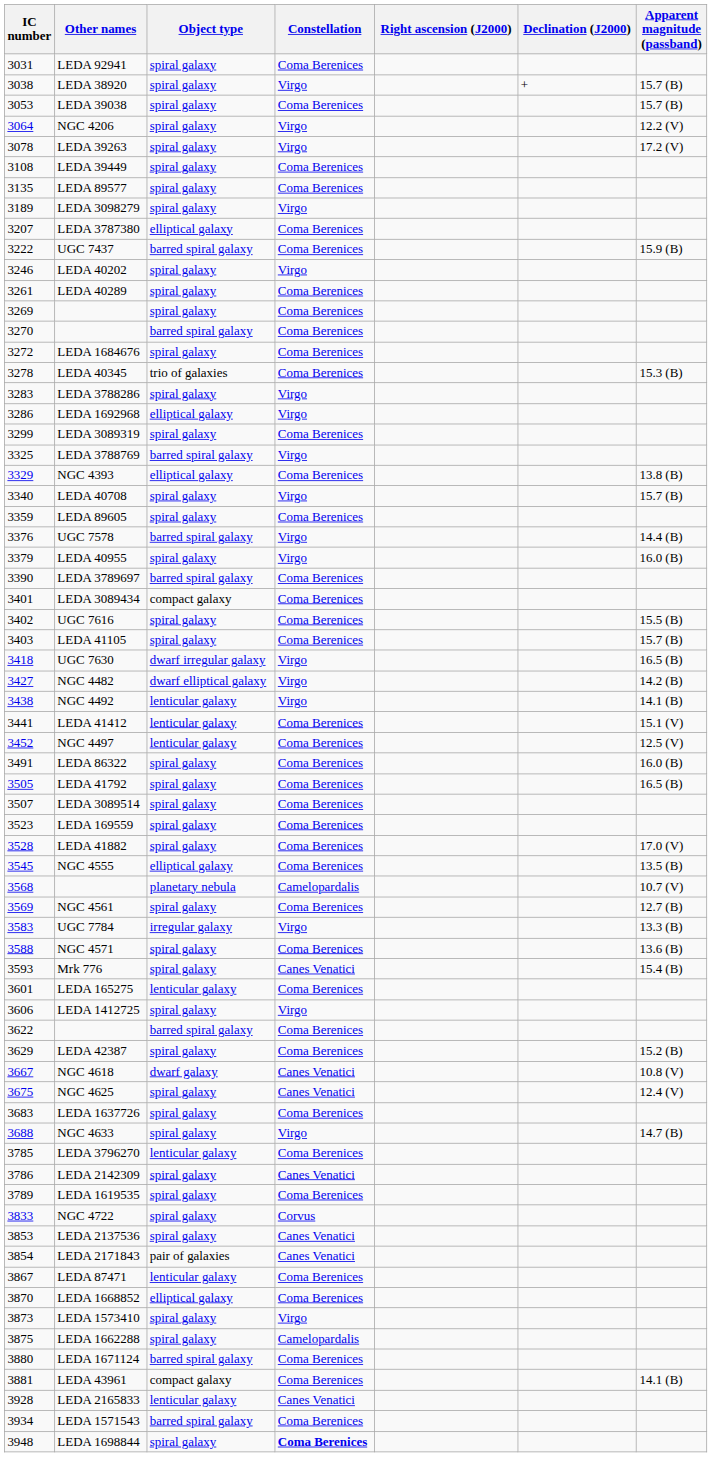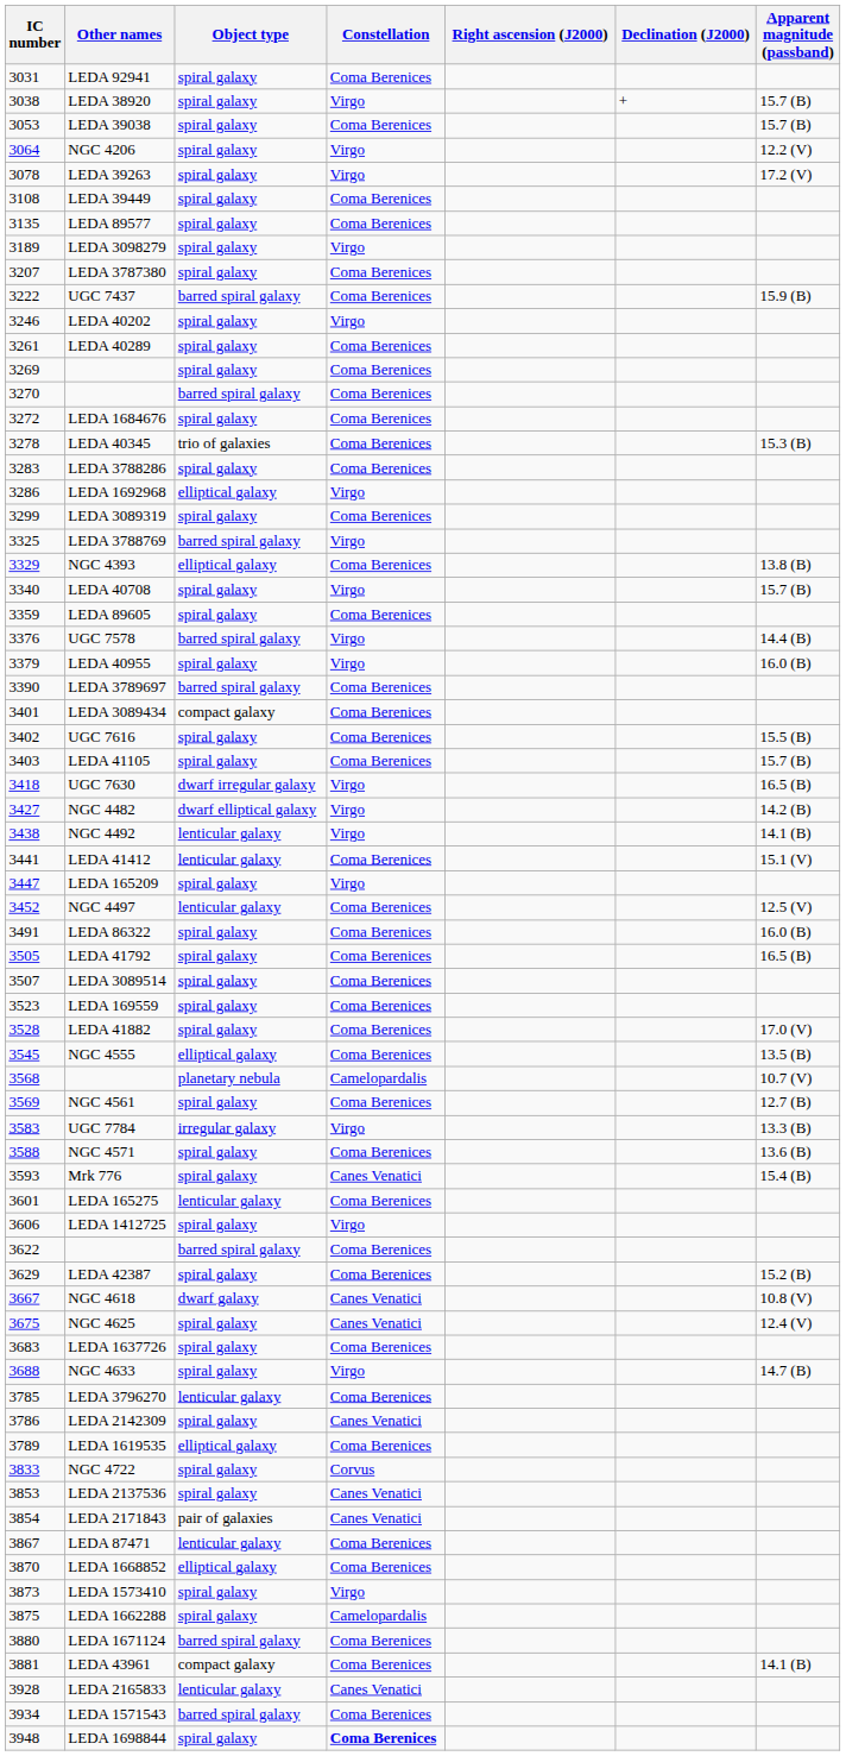 <table class="wikitable sortable">
 <tr>
 <th style="width: 5%;">IC number</th>
 <th><a href='#'>Other names</a></th>
 <th><a href='#'>Object type</a></th>
 <th><a href='#'>Constellation</a></th>
 <th><a href='#'>Right ascension</a> (<a href='#'>J2000</a>)</th>
 <th><a href='#'>Declination</a> (<a href='#'>J2000</a>)</th>
 <th style="width: 10%;"><a href='#'>Apparent magnitude</a> (<a href='#'>passband</a>)</th>
 </tr>
 <tr>
 <td>3031</td>
 <td>LEDA 92941</td>
 <td><a href='#'>spiral galaxy</a></td>
 <td><a href='#'>Coma Berenices</a></td>
 <td></td>
 <td></td>
 </tr>
 <tr>
 <td>3038</td>
 <td>LEDA 38920</td>
 <td><a href='#'>spiral galaxy</a></td>
 <td><a href='#'>Virgo</a></td>
 <td></td>
 <td>+</td>
 <td>15.7 (B)</td>
 </tr>
 <tr>
 <td>3053</td>
 <td>LEDA 39038</td>
 <td><a href='#'>spiral galaxy</a></td>
 <td><a href='#'>Coma Berenices</a></td>
 <td></td>
 <td></td>
 <td>15.7 (B)</td>
 </tr>
 <tr>
 <td><a href='#'>3064</a></td>
 <td>NGC 4206</td>
 <td><a href='#'>spiral galaxy</a></td>
 <td><a href='#'>Virgo</a></td>
 <td></td>
 <td></td>
 <td>12.2 (V)</td>
 </tr>
 <tr>
 <td>3078</td>
 <td>LEDA 39263</td>
 <td><a href='#'>spiral galaxy</a></td>
 <td><a href='#'>Virgo</a></td>
 <td></td>
 <td></td>
 <td>17.2 (V)</td>
 </tr>
 <tr>
 <td>3108</td>
 <td>LEDA 39449</td>
 <td><a href='#'>spiral galaxy</a></td>
 <td><a href='#'>Coma Berenices</a></td>
 <td></td>
 <td></td>
 <td></td>
 </tr>
 <tr>
 <td>3135</td>
 <td>LEDA 89577</td>
 <td><a href='#'>spiral galaxy</a></td>
 <td><a href='#'>Coma Berenices</a></td>
 <td></td>
 <td></td>
 <td></td>
 </tr>
 <tr>
 <td>3189</td>
 <td>LEDA 3098279</td>
 <td><a href='#'>spiral galaxy</a></td>
 <td><a href='#'>Virgo</a></td>
 <td></td>
 <td></td>
 <td></td>
 </tr>
 <tr>
 <td>3207</td>
 <td>LEDA 3787380</td>
-<td><a href='#'>elliptical galaxy</a></td>
+<td><a href='#'>spiral galaxy</a></td>
 <td><a href='#'>Coma Berenices</a></td>
 <td></td>
 <td></td>
 <td></td>
 </tr>
 <tr>
 <td>3222</td>
 <td>UGC 7437</td>
 <td><a href='#'>barred spiral galaxy</a></td>
 <td><a href='#'>Coma Berenices</a></td>
 <td></td>
 <td></td>
 <td>15.9 (B)</td>
 </tr>
 <tr>
 <td>3246</td>
 <td>LEDA 40202</td>
 <td><a href='#'>spiral galaxy</a></td>
 <td><a href='#'>Virgo</a></td>
 <td></td>
 <td></td>
 <td></td>
 </tr>
 <tr>
 <td>3261</td>
 <td>LEDA 40289</td>
 <td><a href='#'>spiral galaxy</a></td>
 <td><a href='#'>Coma Berenices</a></td>
 <td></td>
 <td></td>
 <td></td>
 </tr>
 <tr>
 <td>3269</td>
 <td></td>
 <td><a href='#'>spiral galaxy</a></td>
 <td><a href='#'>Coma Berenices</a></td>
 <td></td>
 <td></td>
 <td></td>
 </tr>
 <tr>
 <td>3270</td>
 <td></td>
 <td><a href='#'>barred spiral galaxy</a></td>
 <td><a href='#'>Coma Berenices</a></td>
 <td></td>
 <td></td>
 <td></td>
 </tr>
 <tr>
 <td>3272</td>
 <td>LEDA 1684676</td>
 <td><a href='#'>spiral galaxy</a></td>
 <td><a href='#'>Coma Berenices</a></td>
 <td></td>
 <td></td>
 <td></td>
 </tr>
 <tr>
 <td>3278</td>
 <td>LEDA 40345</td>
 <td>trio of galaxies</td>
 <td><a href='#'>Coma Berenices</a></td>
 <td></td>
 <td></td>
 <td>15.3 (B)</td>
 </tr>
 <tr>
 <td>3283</td>
 <td>LEDA 3788286</td>
 <td><a href='#'>spiral galaxy</a></td>
-<td><a href='#'>Virgo</a></td>
+<td><a href='#'>Coma Berenices</a></td>
 <td></td>
 <td></td>
 <td></td>
 </tr>
 <tr>
 <td>3286</td>
 <td>LEDA 1692968</td>
 <td><a href='#'>elliptical galaxy</a></td>
 <td><a href='#'>Virgo</a></td>
 <td></td>
 <td></td>
 <td></td>
 </tr>
 <tr>
 <td>3299</td>
 <td>LEDA 3089319</td>
 <td><a href='#'>spiral galaxy</a></td>
 <td><a href='#'>Coma Berenices</a></td>
 <td></td>
 <td></td>
 <td></td>
 </tr>
 <tr>
 <td>3325</td>
 <td>LEDA 3788769</td>
 <td><a href='#'>barred spiral galaxy</a></td>
 <td><a href='#'>Virgo</a></td>
 <td></td>
 <td></td>
 <td></td>
 </tr>
 <tr>
 <td><a href='#'>3329</a></td>
 <td>NGC 4393</td>
 <td><a href='#'>elliptical galaxy</a></td>
 <td><a href='#'>Coma Berenices</a></td>
 <td></td>
 <td></td>
 <td>13.8 (B)</td>
 </tr>
 <tr>
 <td>3340</td>
 <td>LEDA 40708</td>
 <td><a href='#'>spiral galaxy</a></td>
 <td><a href='#'>Virgo</a></td>
 <td></td>
 <td></td>
 <td>15.7 (B)</td>
 </tr>
 <tr>
 <td>3359</td>
 <td>LEDA 89605</td>
 <td><a href='#'>spiral galaxy</a></td>
 <td><a href='#'>Coma Berenices</a></td>
 <td></td>
 <td></td>
 <td></td>
 </tr>
 <tr>
 <td>3376</td>
 <td>UGC 7578</td>
 <td><a href='#'>barred spiral galaxy</a></td>
 <td><a href='#'>Virgo</a></td>
 <td></td>
 <td></td>
 <td>14.4 (B)</td>
 </tr>
 <tr>
 <td>3379</td>
 <td>LEDA 40955</td>
 <td><a href='#'>spiral galaxy</a></td>
 <td><a href='#'>Virgo</a></td>
 <td></td>
 <td></td>
 <td>16.0 (B)</td>
 </tr>
 <tr>
 <td>3390</td>
 <td>LEDA 3789697</td>
 <td><a href='#'>barred spiral galaxy</a></td>
 <td><a href='#'>Coma Berenices</a></td>
 <td></td>
 <td></td>
 <td></td>
 </tr>
 <tr>
 <td>3401</td>
 <td>LEDA 3089434</td>
 <td>compact galaxy</td>
 <td><a href='#'>Coma Berenices</a></td>
 <td></td>
 <td></td>
 <td></td>
 </tr>
 <tr>
 <td>3402</td>
 <td>UGC 7616</td>
 <td><a href='#'>spiral galaxy</a></td>
 <td><a href='#'>Coma Berenices</a></td>
 <td></td>
 <td></td>
 <td>15.5 (B)</td>
 </tr>
 <tr>
 <td>3403</td>
 <td>LEDA 41105</td>
 <td><a href='#'>spiral galaxy</a></td>
 <td><a href='#'>Coma Berenices</a></td>
 <td></td>
 <td></td>
 <td>15.7 (B)</td>
 </tr>
 <tr>
 <td><a href='#'>3418</a></td>
 <td>UGC 7630</td>
 <td><a href='#'>dwarf irregular galaxy</a></td>
 <td><a href='#'>Virgo</a></td>
 <td></td>
 <td></td>
 <td>16.5 (B)</td>
 </tr>
 <tr>
 <td><a href='#'>3427</a></td>
 <td>NGC 4482</td>
 <td><a href='#'>dwarf elliptical galaxy</a></td>
 <td><a href='#'>Virgo</a></td>
 <td></td>
 <td></td>
 <td>14.2 (B)</td>
 </tr>
 <tr>
 <td><a href='#'>3438</a></td>
 <td>NGC 4492</td>
 <td><a href='#'>lenticular galaxy</a></td>
 <td><a href='#'>Virgo</a></td>
 <td></td>
 <td></td>
 <td>14.1 (B)</td>
 </tr>
 <tr>
 <td>3441</td>
 <td>LEDA 41412</td>
 <td><a href='#'>lenticular galaxy</a></td>
 <td><a href='#'>Coma Berenices</a></td>
 <td></td>
 <td></td>
 <td>15.1 (V)</td>
+</tr>
+<tr>
+<td><a href='#'>3447</a></td>
+<td>LEDA 165209</td>
+<td><a href='#'>spiral galaxy</a></td>
+<td><a href='#'>Virgo</a></td>
+<td></td>
+<td></td>
+<td></td>
 </tr>
 <tr>
 <td><a href='#'>3452</a></td>
 <td>NGC 4497</td>
 <td><a href='#'>lenticular galaxy</a></td>
 <td><a href='#'>Coma Berenices</a></td>
 <td></td>
 <td></td>
 <td>12.5 (V)</td>
 </tr>
 <tr>
 <td>3491</td>
 <td>LEDA 86322</td>
 <td><a href='#'>spiral galaxy</a></td>
 <td><a href='#'>Coma Berenices</a></td>
 <td></td>
 <td></td>
 <td>16.0 (B)</td>
 </tr>
 <tr>
 <td><a href='#'>3505</a></td>
 <td>LEDA 41792</td>
 <td><a href='#'>spiral galaxy</a></td>
 <td><a href='#'>Coma Berenices</a></td>
 <td></td>
 <td></td>
 <td>16.5 (B)</td>
 </tr>
 <tr>
 <td>3507</td>
 <td>LEDA 3089514</td>
 <td><a href='#'>spiral galaxy</a></td>
 <td><a href='#'>Coma Berenices</a></td>
 <td></td>
 <td></td>
 <td></td>
 </tr>
 <tr>
 <td>3523</td>
 <td>LEDA 169559</td>
 <td><a href='#'>spiral galaxy</a></td>
 <td><a href='#'>Coma Berenices</a></td>
 <td></td>
 <td></td>
 <td></td>
 </tr>
 <tr>
 <td><a href='#'>3528</a></td>
 <td>LEDA 41882</td>
 <td><a href='#'>spiral galaxy</a></td>
 <td><a href='#'>Coma Berenices</a></td>
 <td></td>
 <td></td>
 <td>17.0 (V)</td>
 </tr>
 <tr>
 <td><a href='#'>3545</a></td>
 <td>NGC 4555</td>
 <td><a href='#'>elliptical galaxy</a></td>
 <td><a href='#'>Coma Berenices</a></td>
 <td></td>
 <td></td>
 <td>13.5 (B)</td>
 </tr>
 <tr>
 <td><a href='#'>3568</a></td>
 <td></td>
 <td><a href='#'>planetary nebula</a></td>
 <td><a href='#'>Camelopardalis</a></td>
 <td></td>
 <td></td>
 <td>10.7 (V)</td>
 </tr>
 <tr>
 <td><a href='#'>3569</a></td>
 <td>NGC 4561</td>
 <td><a href='#'>spiral galaxy</a></td>
 <td><a href='#'>Coma Berenices</a></td>
 <td></td>
 <td></td>
 <td>12.7 (B)</td>
 </tr>
 <tr>
 <td><a href='#'>3583</a></td>
 <td>UGC 7784</td>
 <td><a href='#'>irregular galaxy</a></td>
 <td><a href='#'>Virgo</a></td>
 <td></td>
 <td></td>
 <td>13.3 (B)</td>
 </tr>
 <tr>
 <td><a href='#'>3588</a></td>
 <td>NGC 4571</td>
 <td><a href='#'>spiral galaxy</a></td>
 <td><a href='#'>Coma Berenices</a></td>
 <td></td>
 <td></td>
 <td>13.6 (B)</td>
 </tr>
 <tr>
 <td>3593</td>
 <td>Mrk 776</td>
 <td><a href='#'>spiral galaxy</a></td>
 <td><a href='#'>Canes Venatici</a></td>
 <td></td>
 <td></td>
 <td>15.4 (B)</td>
 </tr>
 <tr>
 <td>3601</td>
 <td>LEDA 165275</td>
 <td><a href='#'>lenticular galaxy</a></td>
 <td><a href='#'>Coma Berenices</a></td>
 <td></td>
 <td></td>
 <td></td>
 </tr>
 <tr>
 <td>3606</td>
 <td>LEDA 1412725</td>
 <td><a href='#'>spiral galaxy</a></td>
 <td><a href='#'>Virgo</a></td>
 <td></td>
 <td></td>
 <td></td>
 </tr>
 <tr>
 <td>3622</td>
 <td></td>
 <td><a href='#'>barred spiral galaxy</a></td>
 <td><a href='#'>Coma Berenices</a></td>
 <td></td>
 <td></td>
 <td></td>
 </tr>
 <tr>
 <td>3629</td>
 <td>LEDA 42387</td>
 <td><a href='#'>spiral galaxy</a></td>
 <td><a href='#'>Coma Berenices</a></td>
 <td></td>
 <td></td>
 <td>15.2 (B)</td>
 </tr>
 <tr>
 <td><a href='#'>3667</a></td>
 <td>NGC 4618</td>
 <td><a href='#'>dwarf galaxy</a></td>
 <td><a href='#'>Canes Venatici</a></td>
 <td></td>
 <td></td>
 <td>10.8 (V)</td>
 </tr>
 <tr>
 <td><a href='#'>3675</a></td>
 <td>NGC 4625</td>
 <td><a href='#'>spiral galaxy</a></td>
 <td><a href='#'>Canes Venatici</a></td>
 <td></td>
 <td></td>
 <td>12.4 (V)</td>
 </tr>
 <tr>
 <td>3683</td>
 <td>LEDA 1637726</td>
 <td><a href='#'>spiral galaxy</a></td>
 <td><a href='#'>Coma Berenices</a></td>
 <td></td>
 <td></td>
 <td></td>
 </tr>
 <tr>
 <td><a href='#'>3688</a></td>
 <td>NGC 4633</td>
 <td><a href='#'>spiral galaxy</a></td>
 <td><a href='#'>Virgo</a></td>
 <td></td>
 <td></td>
 <td>14.7 (B)</td>
 </tr>
 <tr>
 <td>3785</td>
 <td>LEDA 3796270</td>
 <td><a href='#'>lenticular galaxy</a></td>
 <td><a href='#'>Coma Berenices</a></td>
 <td></td>
 <td></td>
 <td></td>
 </tr>
 <tr>
 <td>3786</td>
 <td>LEDA 2142309</td>
 <td><a href='#'>spiral galaxy</a></td>
 <td><a href='#'>Canes Venatici</a></td>
 <td></td>
 <td></td>
 <td></td>
 </tr>
 <tr>
 <td>3789</td>
 <td>LEDA 1619535</td>
-<td><a href='#'>spiral galaxy</a></td>
+<td><a href='#'>elliptical galaxy</a></td>
 <td><a href='#'>Coma Berenices</a></td>
 <td></td>
 <td></td>
 <td></td>
 </tr>
 <tr>
 <td><a href='#'>3833</a></td>
 <td>NGC 4722</td>
 <td><a href='#'>spiral galaxy</a></td>
 <td><a href='#'>Corvus</a></td>
 <td></td>
 <td></td>
 <td></td>
 </tr>
 <tr>
 <td>3853</td>
 <td>LEDA 2137536</td>
 <td><a href='#'>spiral galaxy</a></td>
 <td><a href='#'>Canes Venatici</a></td>
 <td></td>
 <td></td>
 <td></td>
 </tr>
 <tr>
 <td>3854</td>
 <td>LEDA 2171843</td>
 <td>pair of galaxies</td>
 <td><a href='#'>Canes Venatici</a></td>
 <td></td>
 <td></td>
 <td></td>
 </tr>
 <tr>
 <td>3867</td>
 <td>LEDA 87471</td>
 <td><a href='#'>lenticular galaxy</a></td>
 <td><a href='#'>Coma Berenices</a></td>
 <td></td>
 <td></td>
 <td></td>
 </tr>
 <tr>
 <td>3870</td>
 <td>LEDA 1668852</td>
 <td><a href='#'>elliptical galaxy</a></td>
 <td><a href='#'>Coma Berenices</a></td>
 <td></td>
 <td></td>
 <td></td>
 </tr>
 <tr>
 <td>3873</td>
 <td>LEDA 1573410</td>
 <td><a href='#'>spiral galaxy</a></td>
 <td><a href='#'>Virgo</a></td>
 <td></td>
 <td></td>
 <td></td>
 </tr>
 <tr>
 <td>3875</td>
 <td>LEDA 1662288</td>
 <td><a href='#'>spiral galaxy</a></td>
 <td><a href='#'>Camelopardalis</a></td>
 <td></td>
 <td></td>
 <td></td>
 </tr>
 <tr>
 <td>3880</td>
 <td>LEDA 1671124</td>
 <td><a href='#'>barred spiral galaxy</a></td>
 <td><a href='#'>Coma Berenices</a></td>
 <td></td>
 <td></td>
 <td></td>
 </tr>
 <tr>
 <td>3881</td>
 <td>LEDA 43961</td>
 <td>compact galaxy</td>
 <td><a href='#'>Coma Berenices</a></td>
 <td></td>
 <td></td>
 <td>14.1 (B)</td>
 </tr>
 <tr>
 <td>3928</td>
 <td>LEDA 2165833</td>
 <td><a href='#'>lenticular galaxy</a></td>
 <td><a href='#'>Canes Venatici</a></td>
 <td></td>
 <td></td>
 <td></td>
 </tr>
 <tr>
 <td>3934</td>
 <td>LEDA 1571543</td>
 <td><a href='#'>barred spiral galaxy</a></td>
 <td><a href='#'>Coma Berenices</a></td>
 <td></td>
 <td></td>
 <td></td>
 </tr>
 <tr>
 <td>3948</td>
 <td>LEDA 1698844</td>
 <td><a href='#'>spiral galaxy</a></td>
 <td><strong><a href='#'>Coma Berenices</a></strong></td>
 <td></td>
 <td></td>
 <td></td>
 </tr>
 </table>
